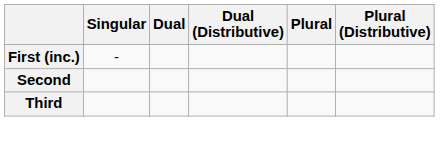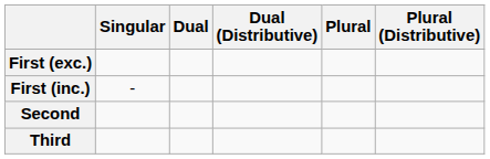 <table class="wikitable" style="text-align: center;">
 <tr>
 <th></th>
 <th>Singular</th>
 <th>Dual</th>
 <th>Dual<br>(Distributive)</th>
 <th>Plural</th>
 <th>Plural<br>(Distributive)</th>
+</tr>
+<tr>
+<th>First (exc.)</th>
+<td></td>
+<td></td>
+<td></td>
+<td></td>
+<td></td>
 </tr>
 <tr>
 <th>First (inc.)</th>
 <td>-</td>
 <td></td>
 <td></td>
 <td></td>
 <td></td>
 </tr>
 <tr>
 <th>Second</th>
 <td></td>
 <td></td>
 <td></td>
 <td></td>
 <td></td>
 </tr>
 <tr>
 <th>Third</th>
 <td></td>
 <td></td>
 <td></td>
 <td></td>
 <td></td>
 </tr>
 </table>
